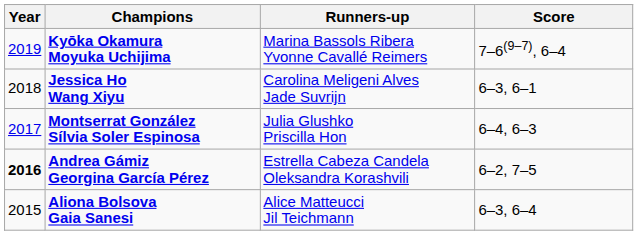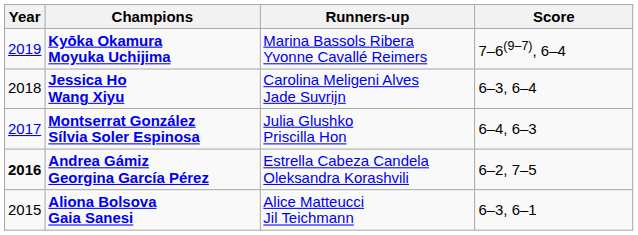 <table class="wikitable" style="font-size:90%">
 <tr>
 <th>Year</th>
 <th width="200">Champions</th>
 <th width="200">Runners-up</th>
 <th width="145">Score</th>
 </tr>
 <tr>
 <td><a href='#'>2019</a></td>
 <td> <strong><a href='#'>Kyōka Okamura</a></strong> <br>  <strong><a href='#'>Moyuka Uchijima</a></strong></td>
 <td> <a href='#'>Marina Bassols Ribera</a> <br>  <a href='#'>Yvonne Cavallé Reimers</a></td>
 <td>7–6<sup>(9–7)</sup>, 6–4</td>
 </tr>
 <tr>
 <td>2018</td>
 <td> <strong><a href='#'>Jessica Ho</a></strong> <br>  <strong><a href='#'>Wang Xiyu</a></strong></td>
 <td> <a href='#'>Carolina Meligeni Alves</a> <br>  <a href='#'>Jade Suvrijn</a></td>
-<td>6–3, 6–1</td>
+<td>6–3, 6–4</td>
 </tr>
 <tr>
 <td><a href='#'>2017</a></td>
 <td> <strong><a href='#'>Montserrat González</a></strong> <br>  <strong><a href='#'>Sílvia Soler Espinosa</a></strong></td>
 <td> <a href='#'>Julia Glushko</a> <br>  <a href='#'>Priscilla Hon</a></td>
 <td>6–4, 6–3</td>
 </tr>
 <tr>
 <td><strong>2016</strong></td>
 <td> <strong><a href='#'>Andrea Gámiz</a></strong> <br>  <strong><a href='#'>Georgina García Pérez</a></strong></td>
 <td> <a href='#'>Estrella Cabeza Candela</a> <br>  <a href='#'>Oleksandra Korashvili</a></td>
 <td>6–2, 7–5</td>
 </tr>
 <tr>
 <td>2015</td>
 <td> <strong><a href='#'>Aliona Bolsova</a></strong> <br>  <strong><a href='#'>Gaia Sanesi</a></strong></td>
 <td> <a href='#'>Alice Matteucci</a> <br>  <a href='#'>Jil Teichmann</a></td>
-<td>6–3, 6–4</td>
+<td>6–3, 6–1</td>
 </tr>
 </table>
